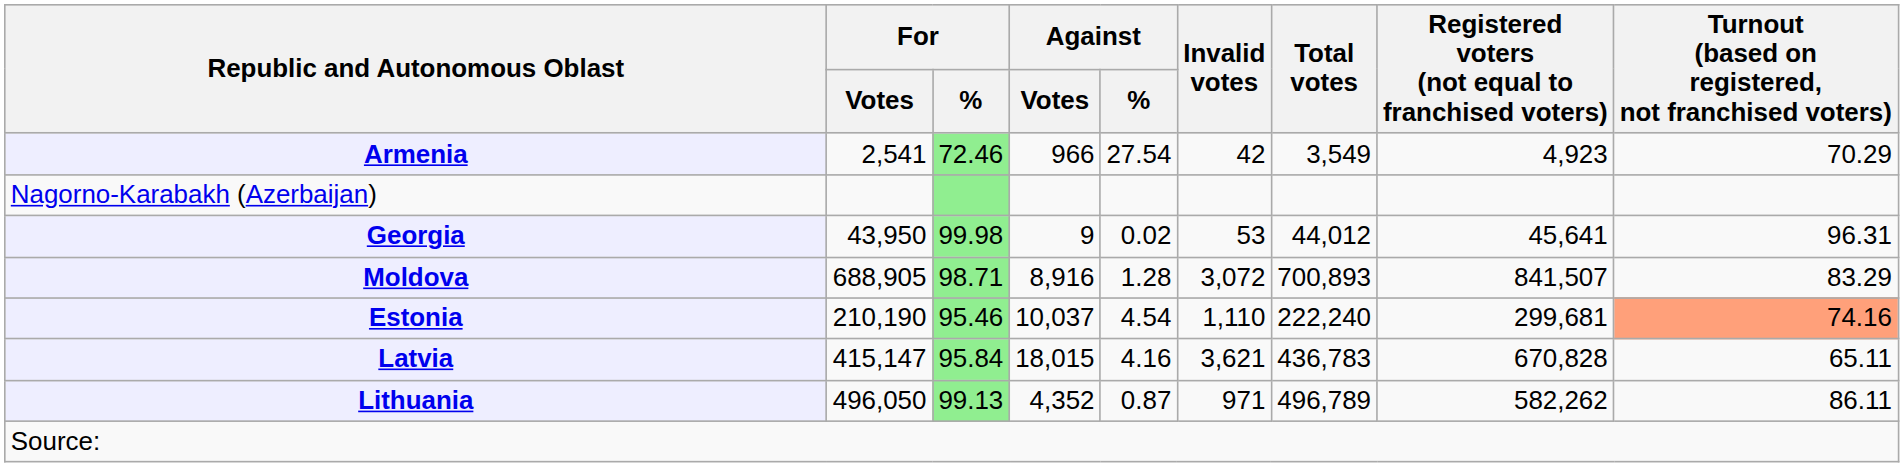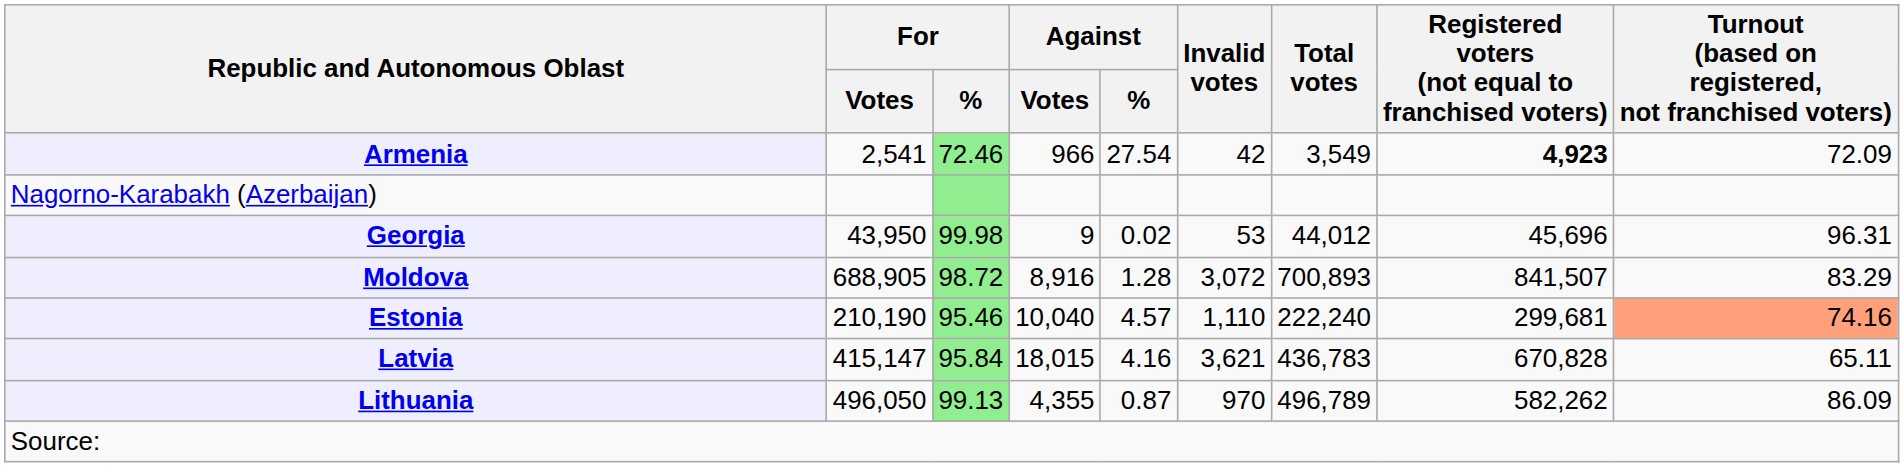 <table class="wikitable sortable" style="text-align:right">
 <tr>
 <th rowspan=2 style="width:500px">Republic and Autonomous Oblast</th>
 <th colspan=2>For</th>
 <th colspan=2>Against</th>
 <th rowspan=2>Invalid<br>votes</th>
 <th rowspan=2>Total<br>votes</th>
 <th rowspan=2>Registered<br>voters<br>(not equal to<br>franchised voters)</th>
 <th rowspan=2>Turnout<br>(based on<br>registered,<br>not franchised voters)</th>
 </tr>
 <tr>
 <th>Votes</th>
 <th>%</th>
 <th>Votes</th>
 <th>%</th>
 </tr>
 <tr>
 <td align=center style="background-color:#EEEEFF"> <strong><a href='#'>Armenia</a></strong></td>
 <td>2,541</td>
 <td style="background:lightgreen;">72.46</td>
 <td>966</td>
 <td>27.54</td>
 <td>42</td>
 <td>3,549</td>
-<td>4,923</td>
-<td>70.29</td>
+<td><strong>4,923</strong></td>
+<td>72.09</td>
 </tr>
 <tr>
 <td align=left> <a href='#'>Nagorno-Karabakh</a> (<a href='#'>Azerbaijan</a>)</td>
 <td></td>
 <td style="background:lightgreen;"></td>
 <td></td>
 <td></td>
 <td></td>
 <td></td>
 <td></td>
 <td></td>
 </tr>
 <tr>
 <td align=center style="background-color:#EEEEFF"> <strong><a href='#'>Georgia</a></strong></td>
 <td>43,950</td>
 <td style="background:lightgreen;">99.98</td>
 <td>9</td>
 <td>0.02</td>
 <td>53</td>
 <td>44,012</td>
-<td>45,641</td>
+<td>45,696</td>
 <td>96.31</td>
 </tr>
 <tr>
 <td align=center style="background-color:#EEEEFF"> <strong><a href='#'>Moldova</a></strong></td>
 <td>688,905</td>
-<td style="background:lightgreen;">98.71</td>
+<td style="background:lightgreen;">98.72</td>
 <td>8,916</td>
 <td>1.28</td>
 <td>3,072</td>
 <td>700,893</td>
 <td>841,507</td>
 <td>83.29</td>
 </tr>
 <tr>
 <td align=center style="background-color:#EEEEFF"> <strong><a href='#'>Estonia</a></strong></td>
 <td>210,190</td>
 <td style="background:lightgreen;">95.46</td>
-<td>10,037</td>
-<td>4.54</td>
+<td>10,040</td>
+<td>4.57</td>
 <td>1,110</td>
 <td>222,240</td>
 <td>299,681</td>
 <td style="background: lightsalmon;">74.16</td>
 </tr>
 <tr>
 <td align=center style="background-color:#EEEEFF"> <strong><a href='#'>Latvia</a></strong></td>
 <td>415,147</td>
 <td style="background:lightgreen;">95.84</td>
 <td>18,015</td>
 <td>4.16</td>
 <td>3,621</td>
 <td>436,783</td>
 <td>670,828</td>
 <td>65.11</td>
 </tr>
 <tr>
 <td align=center style="background-color:#EEEEFF"> <strong><a href='#'>Lithuania</a></strong></td>
 <td>496,050</td>
 <td style="background:lightgreen;">99.13</td>
-<td>4,352</td>
+<td>4,355</td>
 <td>0.87</td>
-<td>971</td>
+<td>970</td>
 <td>496,789</td>
 <td>582,262</td>
-<td>86.11</td>
+<td>86.09</td>
 </tr>
 <tr class="sortbottom">
 <td align=left colspan=10>Source: </td>
 </tr>
 </table>
